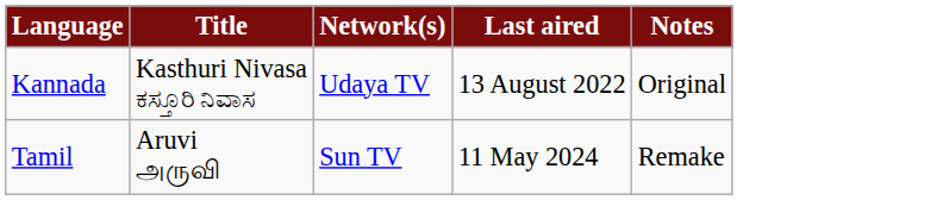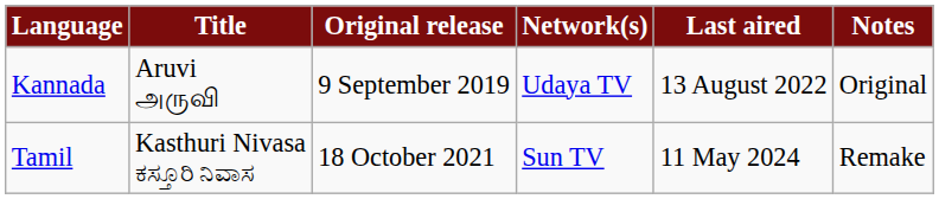 <table class="wikitable sortable" style="margin-right: 0;">
 <tr style="color:white">
 <th style="background:#7b0c0c; ">Language</th>
 <th style="background:#7b0c0c; ">Title</th>
+<th style="background:#7b0c0c; ">Original release</th>
 <th style="background:#7b0c0c; ">Network(s)</th>
 <th style="background:#7b0c0c; ">Last aired</th>
 <th style="background:#7b0c0c; ">Notes</th>
 </tr>
 <tr>
 <td><a href='#'>Kannada</a></td>
-<td>Kasthuri Nivasa<br>ಕಸ್ತೂರಿ ನಿವಾಸ</td>
+<td>Aruvi<br>அருவி</td>
+<td>9 September 2019</td>
 <td><a href='#'>Udaya TV</a></td>
 <td>13 August 2022</td>
 <td>Original</td>
 </tr>
 <tr>
 <td><a href='#'>Tamil</a></td>
-<td>Aruvi<br>அருவி</td>
+<td>Kasthuri Nivasa<br>ಕಸ್ತೂರಿ ನಿವಾಸ</td>
+<td>18 October 2021</td>
 <td><a href='#'>Sun TV</a></td>
 <td>11 May 2024</td>
 <td>Remake</td>
 </tr>
 </table>
